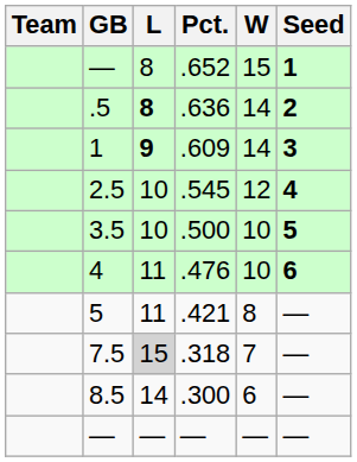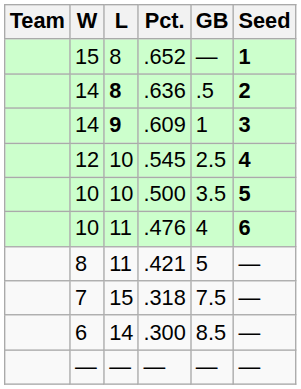 <table class=wikitable>
 <tr>
 <th>Team</th>
-<th>GB</th>
+<th>W</th>
 <th>L</th>
 <th>Pct.</th>
-<th>W</th>
+<th>GB</th>
 <th>Seed</th>
 </tr>
 <tr bgcolor=ccffcc>
 <td></td>
-<td>—</td>
+<td>15</td>
 <td>8</td>
 <td>.652</td>
-<td>15</td>
+<td>—</td>
 <td><strong>1</strong></td>
 </tr>
 <tr bgcolor=ccffcc>
 <td></td>
-<td>.5</td>
+<td>14</td>
 <td><strong>8</strong></td>
 <td>.636</td>
-<td>14</td>
+<td>.5</td>
 <td><strong>2</strong></td>
 </tr>
 <tr bgcolor=ccffcc>
 <td></td>
-<td>1</td>
+<td>14</td>
 <td><strong>9</strong></td>
 <td>.609</td>
-<td>14</td>
+<td>1</td>
 <td><strong>3</strong></td>
 </tr>
 <tr bgcolor=ccffcc>
 <td></td>
-<td>2.5</td>
+<td>12</td>
 <td>10</td>
 <td>.545</td>
-<td>12</td>
+<td>2.5</td>
 <td><strong>4</strong></td>
 </tr>
 <tr bgcolor=ccffcc>
 <td></td>
-<td>3.5</td>
+<td>10</td>
 <td>10</td>
 <td>.500</td>
-<td>10</td>
+<td>3.5</td>
 <td><strong>5</strong></td>
 </tr>
 <tr bgcolor=ccffcc>
 <td></td>
-<td>4</td>
+<td>10</td>
 <td>11</td>
 <td>.476</td>
-<td>10</td>
+<td>4</td>
 <td><strong>6</strong></td>
 </tr>
 <tr>
 <td></td>
-<td>5</td>
+<td>8</td>
 <td>11</td>
 <td>.421</td>
-<td>8</td>
+<td>5</td>
 <td>—</td>
 </tr>
 <tr>
 <td></td>
+<td>7</td>
+<td>15</td>
+<td>.318</td>
 <td>7.5</td>
-<td style="background: lightgrey;">15</td>
-<td>.318</td>
-<td>7</td>
 <td>—</td>
 </tr>
 <tr>
 <td></td>
-<td>8.5</td>
+<td>6</td>
 <td>14</td>
 <td>.300</td>
-<td>6</td>
+<td>8.5</td>
 <td>—</td>
 </tr>
 <tr>
 <td></td>
 <td>—</td>
 <td>—</td>
 <td>—</td>
 <td>—</td>
 <td>—</td>
 </tr>
 </table>
